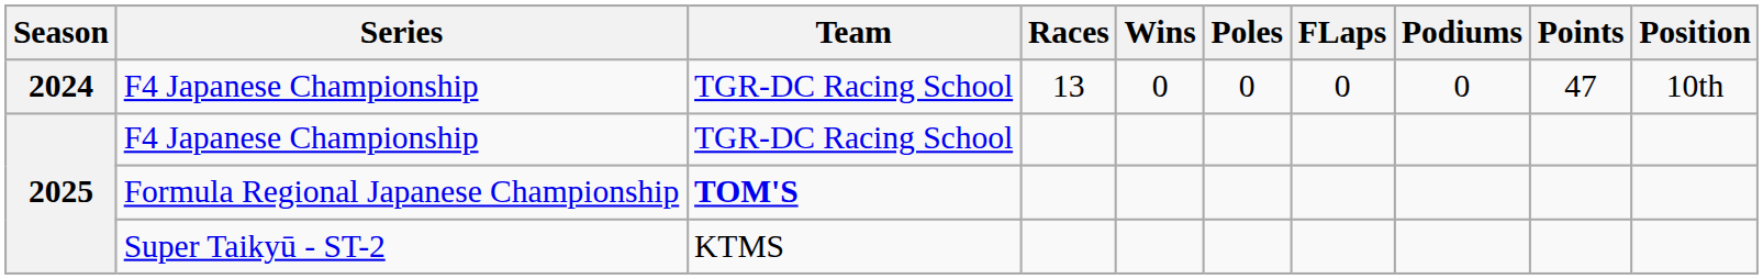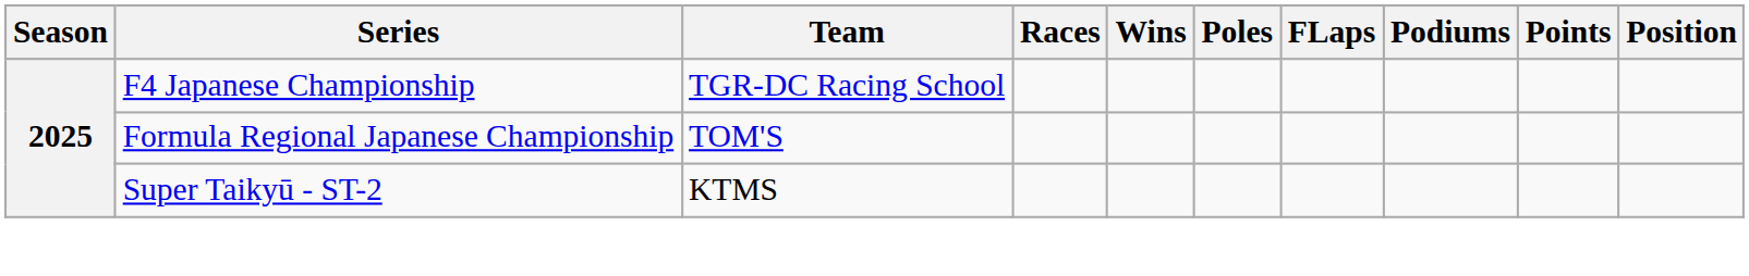 <table class="wikitable" style="font-size: 90%; text-align:center">
 <tr>
 <th>Season</th>
 <th>Series</th>
 <th>Team</th>
 <th>Races</th>
 <th>Wins</th>
 <th>Poles</th>
 <th>FLaps</th>
 <th>Podiums</th>
 <th>Points</th>
 <th>Position</th>
-</tr>
-<tr>
-<th>2024</th>
-<td align=left><a href='#'>F4 Japanese Championship</a></td>
-<td align=left><a href='#'>TGR-DC Racing School</a></td>
-<td>13</td>
-<td>0</td>
-<td>0</td>
-<td>0</td>
-<td>0</td>
-<td>47</td>
-<td>10th</td>
 </tr>
 <tr>
 <th rowspan="3">2025</th>
 <td align=left><a href='#'>F4 Japanese Championship</a></td>
 <td align=left nowrap><a href='#'>TGR-DC Racing School</a></td>
 <td></td>
 <td></td>
 <td></td>
 <td></td>
 <td></td>
 <td></td>
 <td></td>
 </tr>
 <tr>
 <td align=left nowrap><a href='#'>Formula Regional Japanese Championship</a></td>
-<td align=left><strong><a href='#'>TOM'S</a></strong></td>
+<td align=left><a href='#'>TOM'S</a></td>
 <td></td>
 <td></td>
 <td></td>
 <td></td>
 <td></td>
 <td></td>
 <td></td>
 </tr>
 <tr>
 <td align=left><a href='#'>Super Taikyū - ST-2</a></td>
 <td align=left>KTMS</td>
 <td></td>
 <td></td>
 <td></td>
 <td></td>
 <td></td>
 <td></td>
 <td></td>
 </tr>
 </table>
